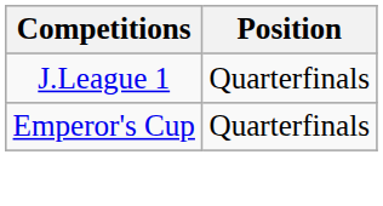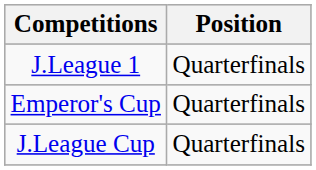 <table class="wikitable" style="text-align:center;">
 <tr>
 <th>Competitions</th>
 <th>Position</th>
 </tr>
 <tr>
 <td><a href='#'>J.League 1</a></td>
 <td>Quarterfinals</td>
 </tr>
 <tr>
 <td><a href='#'>Emperor's Cup</a></td>
 <td>Quarterfinals</td>
 </tr>
+<tr>
+<td><a href='#'>J.League Cup</a></td>
+<td>Quarterfinals</td>
+</tr>
 </table>
